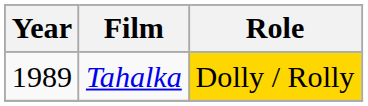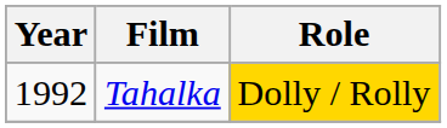 <table class="wikitable sortable">
 <tr>
 <th>Year</th>
 <th>Film</th>
 <th>Role</th>
 </tr>
 <tr>
-<td>1989</td>
+<td>1992</td>
 <td><em><a href='#'>Tahalka</a></em></td>
 <td style="background: gold;">Dolly / Rolly</td>
 </tr>
 <tr>
 </tr>
 </table>
